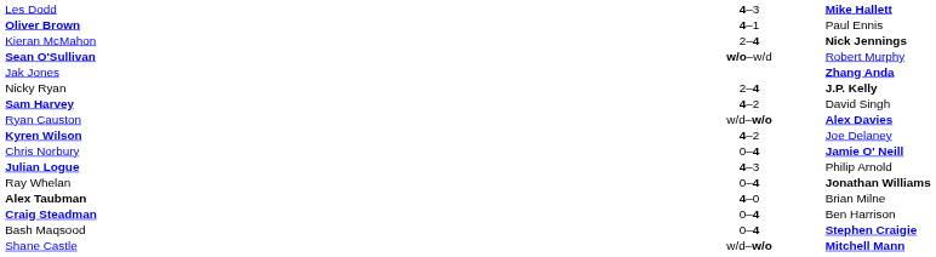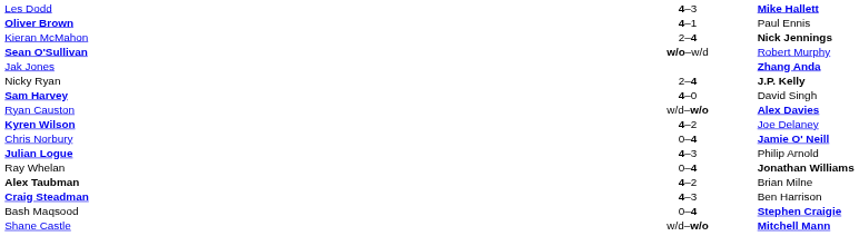 <table width="100%" cellspacing="1">
 <tr>
 <th width=45%></th>
 <th width=10%></th>
 <th width=45%></th>
 </tr>
 <tr>
 <td> <a href='#'>Les Dodd</a></td>
 <td align="center"><strong>4</strong>–3</td>
 <td> <strong><a href='#'>Mike Hallett</a></strong></td>
 </tr>
 <tr>
 <td> <strong><a href='#'>Oliver Brown</a></strong></td>
 <td align="center"><strong>4</strong>–1</td>
 <td> Paul Ennis</td>
 </tr>
 <tr>
 <td> <a href='#'>Kieran McMahon</a></td>
 <td align="center">2–<strong>4</strong></td>
 <td> <strong>Nick Jennings</strong></td>
 </tr>
 <tr>
 <td> <strong><a href='#'>Sean O'Sullivan</a></strong></td>
 <td align="center"><strong>w/o</strong>–w/d</td>
 <td> <a href='#'>Robert Murphy</a></td>
 </tr>
 <tr>
 <td> <a href='#'>Jak Jones</a></td>
 <td align="center"></td>
 <td> <strong><a href='#'>Zhang Anda</a></strong></td>
 </tr>
 <tr>
 <td> Nicky Ryan</td>
 <td align="center">2–<strong>4</strong></td>
 <td> <strong>J.P. Kelly</strong></td>
 </tr>
 <tr>
 <td> <strong><a href='#'>Sam Harvey</a></strong></td>
-<td align="center"><strong>4</strong>–2</td>
+<td align="center"><strong>4</strong>–0</td>
 <td> David Singh</td>
 </tr>
 <tr>
 <td> <a href='#'>Ryan Causton</a></td>
 <td align="center">w/d–<strong>w/o</strong></td>
 <td> <strong><a href='#'>Alex Davies</a></strong></td>
 </tr>
 <tr>
 <td> <strong><a href='#'>Kyren Wilson</a></strong></td>
 <td align="center"><strong>4</strong>–2</td>
 <td> <a href='#'>Joe Delaney</a></td>
 </tr>
 <tr>
 <td> <a href='#'>Chris Norbury</a></td>
 <td align="center">0–<strong>4</strong></td>
 <td> <strong><a href='#'>Jamie O' Neill</a></strong></td>
 </tr>
 <tr>
 <td> <strong><a href='#'>Julian Logue</a></strong></td>
 <td align="center"><strong>4</strong>–3</td>
 <td> Philip Arnold</td>
 </tr>
 <tr>
 <td> Ray Whelan</td>
 <td align="center">0–<strong>4</strong></td>
 <td> <strong>Jonathan Williams</strong></td>
 </tr>
 <tr>
 <td> <strong>Alex Taubman</strong></td>
-<td align="center"><strong>4</strong>–0</td>
+<td align="center"><strong>4</strong>–2</td>
 <td> Brian Milne</td>
 </tr>
 <tr>
 <td> <strong><a href='#'>Craig Steadman</a></strong></td>
-<td align="center">0–<strong>4</strong></td>
+<td align="center"><strong>4</strong>–3</td>
 <td> Ben Harrison</td>
 </tr>
 <tr>
 <td> Bash Maqsood</td>
 <td align="center">0–<strong>4</strong></td>
 <td> <strong><a href='#'>Stephen Craigie</a></strong></td>
 </tr>
 <tr>
 <td> <a href='#'>Shane Castle</a></td>
 <td align="center">w/d–<strong>w/o</strong></td>
 <td> <strong><a href='#'>Mitchell Mann</a></strong></td>
 </tr>
 </table>
